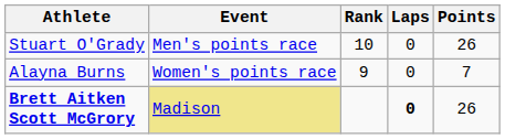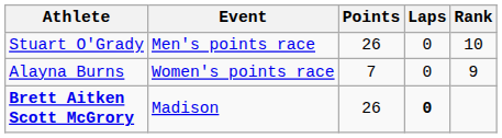 <table class=wikitable style="font-size:90%">
 <tr>
 <th>Athlete</th>
 <th>Event</th>
+<th>Points</th>
+<th>Laps</th>
 <th>Rank</th>
-<th>Laps</th>
-<th>Points</th>
 </tr>
 <tr>
 <td align=left><a href='#'>Stuart O'Grady</a></td>
 <td align=left><a href='#'>Men's points race</a></td>
+<td align=center>26</td>
+<td align=center>0</td>
 <td align=center>10</td>
-<td align=center>0</td>
-<td align=center>26</td>
 </tr>
 <tr>
 <td align=left><a href='#'>Alayna Burns</a></td>
 <td align=left><a href='#'>Women's points race</a></td>
+<td align=center>7</td>
+<td align=center>0</td>
 <td align=center>9</td>
-<td align=center>0</td>
-<td align=center>7</td>
 </tr>
 <tr>
 <td align=left><strong><a href='#'>Brett Aitken</a></strong><br> <strong><a href='#'>Scott McGrory</a></strong></td>
-<td align=left style="background: khaki;"><a href='#'>Madison</a></td>
+<td align=left><a href='#'>Madison</a></td>
+<td align=center>26</td>
+<td align=center><strong>0</strong></td>
 <td align=center></td>
-<td align=center><strong>0</strong></td>
-<td align=center>26</td>
 </tr>
 </table>
